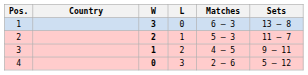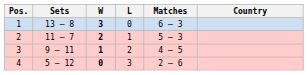 <table class="wikitable" style="text-align:center;">
 <tr>
 <th width=40>Pos.</th>
-<th width=165>Country</th>
+<th width=80>Sets</th>
 <th width=40>W</th>
 <th width=40>L</th>
 <th width=80>Matches</th>
-<th width=80>Sets</th>
+<th width=165>Country</th>
 </tr>
 <tr style="background:#cedff2;">
 <td>1</td>
-<td style="text-align:left;"></td>
+<td>13 – 8</td>
 <td><strong>3</strong></td>
 <td>0</td>
 <td>6 – 3</td>
-<td>13 – 8</td>
+<td style="text-align:left;"></td>
 </tr>
 <tr style="background:#ffcccc;">
 <td>2</td>
-<td style="text-align:left;"></td>
+<td>11 – 7</td>
 <td><strong>2</strong></td>
 <td>1</td>
 <td>5 – 3</td>
-<td>11 – 7</td>
+<td style="text-align:left;"></td>
 </tr>
 <tr style="background:#ffcccc;">
 <td>3</td>
-<td style="text-align:left;"></td>
+<td>9 – 11</td>
 <td><strong>1</strong></td>
 <td>2</td>
 <td>4 – 5</td>
-<td>9 – 11</td>
+<td style="text-align:left;"></td>
 </tr>
 <tr style="background:#ffcccc;">
 <td>4</td>
-<td style="text-align:left;"></td>
+<td>5 – 12</td>
 <td><strong>0</strong></td>
 <td>3</td>
 <td>2 – 6</td>
-<td>5 – 12</td>
+<td style="text-align:left;"></td>
 </tr>
 </table>
